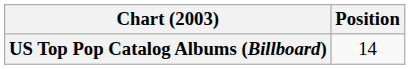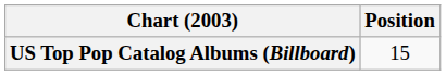 <table class="wikitable plainrowheaders" style="text-align:center;">
 <tr>
 <th scope="col">Chart (2003)</th>
 <th scope="col">Position</th>
 </tr>
 <tr>
 <th scope="row">US Top Pop Catalog Albums (<em>Billboard</em>)</th>
-<td>14</td>
+<td>15</td>
 </tr>
 </table>
